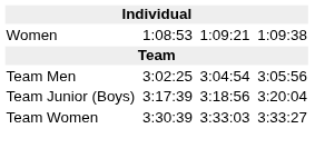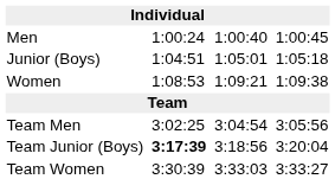 <table>
 <tr>
 <td colspan=7 bgcolor=#eeeeee style=text-align:center;><strong>Individual</strong></td>
+</tr>
+<tr>
+<td>Men</td>
+<td></td>
+<td>1:00:24</td>
+<td></td>
+<td>1:00:40</td>
+<td></td>
+<td>1:00:45</td>
+</tr>
+<tr>
+<td>Junior (Boys)</td>
+<td></td>
+<td>1:04:51</td>
+<td></td>
+<td>1:05:01</td>
+<td></td>
+<td>1:05:18</td>
 </tr>
 <tr>
 <td>Women</td>
 <td></td>
 <td>1:08:53</td>
 <td></td>
 <td>1:09:21</td>
 <td></td>
 <td>1:09:38</td>
 </tr>
 <tr>
 <td colspan=7 bgcolor=#eeeeee style=text-align:center;><strong>Team</strong></td>
 </tr>
 <tr>
 <td>Team Men</td>
 <td></td>
 <td>3:02:25</td>
 <td></td>
 <td>3:04:54</td>
 <td></td>
 <td>3:05:56</td>
 </tr>
 <tr>
 <td>Team Junior (Boys)</td>
 <td></td>
-<td>3:17:39</td>
+<td><strong>3:17:39</strong></td>
 <td></td>
 <td>3:18:56</td>
 <td></td>
 <td>3:20:04</td>
 </tr>
 <tr>
 <td>Team Women</td>
 <td></td>
 <td>3:30:39</td>
 <td></td>
 <td>3:33:03</td>
 <td></td>
 <td>3:33:27</td>
 </tr>
 <tr>
 </tr>
 </table>
